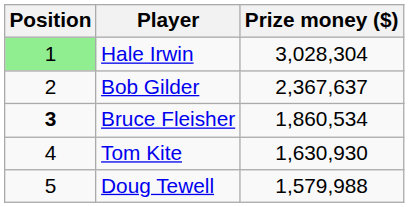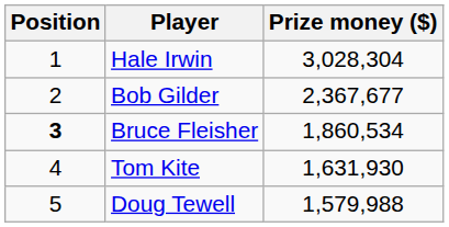 <table class="wikitable">
 <tr>
 <th>Position</th>
 <th>Player</th>
 <th>Prize money ($)</th>
 </tr>
 <tr>
-<td align=center style="background: lightgreen;">1</td>
+<td align=center>1</td>
 <td> <a href='#'>Hale Irwin</a></td>
 <td align=center>3,028,304</td>
 </tr>
 <tr>
 <td align=center>2</td>
 <td> <a href='#'>Bob Gilder</a></td>
-<td align=center>2,367,637</td>
+<td align=center>2,367,677</td>
 </tr>
 <tr>
 <td align=center><strong>3</strong></td>
 <td> <a href='#'>Bruce Fleisher</a></td>
 <td align=center>1,860,534</td>
 </tr>
 <tr>
 <td align=center>4</td>
 <td> <a href='#'>Tom Kite</a></td>
-<td align=center>1,630,930</td>
+<td align=center>1,631,930</td>
 </tr>
 <tr>
 <td align=center>5</td>
 <td> <a href='#'>Doug Tewell</a></td>
 <td align=center>1,579,988</td>
 </tr>
 </table>
